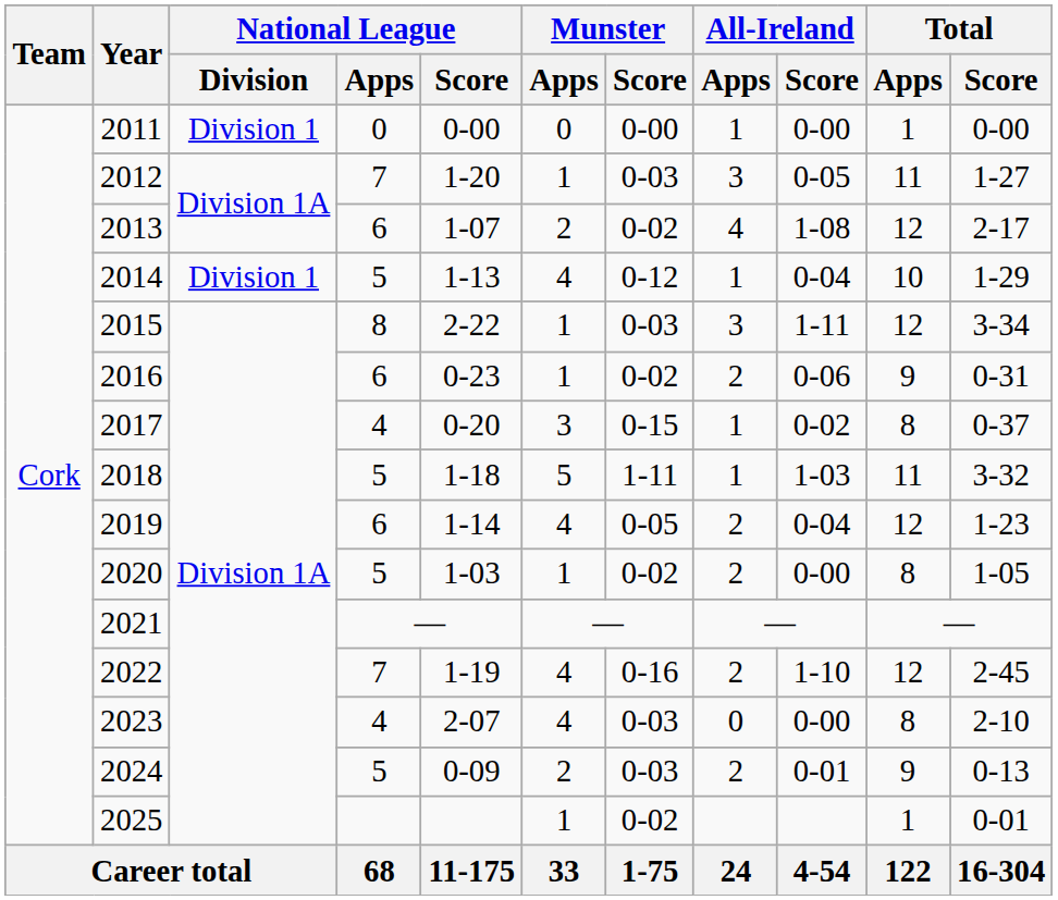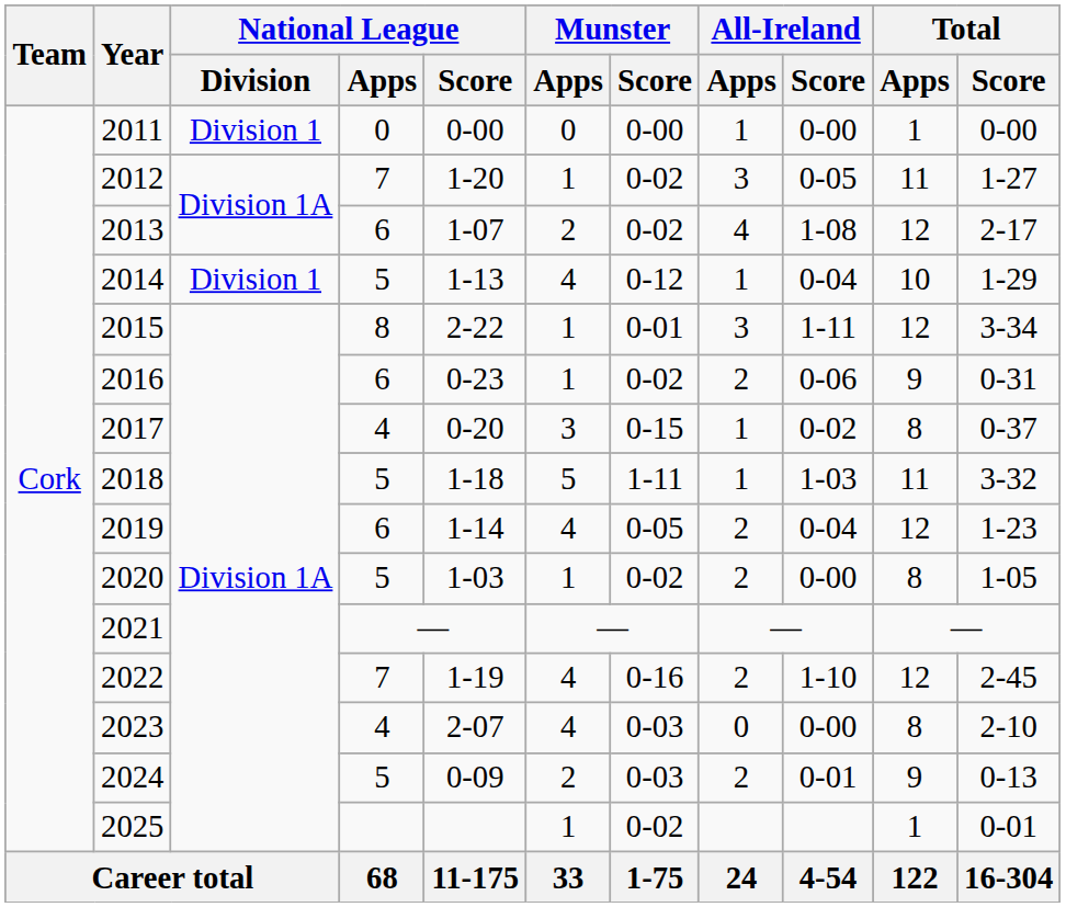 <table class="wikitable" style="text-align:center">
 <tr>
 <th rowspan="2">Team</th>
 <th rowspan="2">Year</th>
 <th colspan="3"><a href='#'>National League</a></th>
 <th colspan="2"><a href='#'>Munster</a></th>
 <th colspan="2"><a href='#'>All-Ireland</a></th>
 <th colspan="2">Total</th>
 </tr>
 <tr>
 <th>Division</th>
 <th>Apps</th>
 <th>Score</th>
 <th>Apps</th>
 <th>Score</th>
 <th>Apps</th>
 <th>Score</th>
 <th>Apps</th>
 <th>Score</th>
 </tr>
 <tr>
 <td rowspan="15"><a href='#'>Cork</a></td>
 <td>2011</td>
 <td rowspan="1"><a href='#'>Division 1</a></td>
 <td>0</td>
 <td>0-00</td>
 <td>0</td>
 <td>0-00</td>
 <td>1</td>
 <td>0-00</td>
 <td>1</td>
 <td>0-00</td>
 </tr>
 <tr>
 <td>2012</td>
 <td rowspan="2"><a href='#'>Division 1A</a></td>
 <td>7</td>
 <td>1-20</td>
 <td>1</td>
-<td>0-03</td>
+<td>0-02</td>
 <td>3</td>
 <td>0-05</td>
 <td>11</td>
 <td>1-27</td>
 </tr>
 <tr>
 <td>2013</td>
 <td>6</td>
 <td>1-07</td>
 <td>2</td>
 <td>0-02</td>
 <td>4</td>
 <td>1-08</td>
 <td>12</td>
 <td>2-17</td>
 </tr>
 <tr>
 <td>2014</td>
 <td rowspan="1"><a href='#'>Division 1</a></td>
 <td>5</td>
 <td>1-13</td>
 <td>4</td>
 <td>0-12</td>
 <td>1</td>
 <td>0-04</td>
 <td>10</td>
 <td>1-29</td>
 </tr>
 <tr>
 <td>2015</td>
 <td rowspan="11"><a href='#'>Division 1A</a></td>
 <td>8</td>
 <td>2-22</td>
 <td>1</td>
-<td>0-03</td>
+<td>0-01</td>
 <td>3</td>
 <td>1-11</td>
 <td>12</td>
 <td>3-34</td>
 </tr>
 <tr>
 <td>2016</td>
 <td>6</td>
 <td>0-23</td>
 <td>1</td>
 <td>0-02</td>
 <td>2</td>
 <td>0-06</td>
 <td>9</td>
 <td>0-31</td>
 </tr>
 <tr>
 <td>2017</td>
 <td>4</td>
 <td>0-20</td>
 <td>3</td>
 <td>0-15</td>
 <td>1</td>
 <td>0-02</td>
 <td>8</td>
 <td>0-37</td>
 </tr>
 <tr>
 <td>2018</td>
 <td>5</td>
 <td>1-18</td>
 <td>5</td>
 <td>1-11</td>
 <td>1</td>
 <td>1-03</td>
 <td>11</td>
 <td>3-32</td>
 </tr>
 <tr>
 <td>2019</td>
 <td>6</td>
 <td>1-14</td>
 <td>4</td>
 <td>0-05</td>
 <td>2</td>
 <td>0-04</td>
 <td>12</td>
 <td>1-23</td>
 </tr>
 <tr>
 <td>2020</td>
 <td>5</td>
 <td>1-03</td>
 <td>1</td>
 <td>0-02</td>
 <td>2</td>
 <td>0-00</td>
 <td>8</td>
 <td>1-05</td>
 </tr>
 <tr>
 <td>2021</td>
 <td colspan=2>—</td>
 <td colspan=2>—</td>
 <td colspan=2>—</td>
 <td colspan=2>—</td>
 </tr>
 <tr>
 <td>2022</td>
 <td>7</td>
 <td>1-19</td>
 <td>4</td>
 <td>0-16</td>
 <td>2</td>
 <td>1-10</td>
 <td>12</td>
 <td>2-45</td>
 </tr>
 <tr>
 <td>2023</td>
 <td>4</td>
 <td>2-07</td>
 <td>4</td>
 <td>0-03</td>
 <td>0</td>
 <td>0-00</td>
 <td>8</td>
 <td>2-10</td>
 </tr>
 <tr>
 <td>2024</td>
 <td>5</td>
 <td>0-09</td>
 <td>2</td>
 <td>0-03</td>
 <td>2</td>
 <td>0-01</td>
 <td>9</td>
 <td>0-13</td>
 </tr>
 <tr>
 <td>2025</td>
 <td></td>
 <td></td>
 <td>1</td>
 <td>0-02</td>
 <td></td>
 <td></td>
 <td>1</td>
 <td>0-01</td>
 </tr>
 <tr>
 <th colspan="3">Career total</th>
 <th>68</th>
 <th>11-175</th>
 <th>33</th>
 <th>1-75</th>
 <th>24</th>
 <th>4-54</th>
 <th>122</th>
 <th>16-304</th>
 </tr>
 </table>
